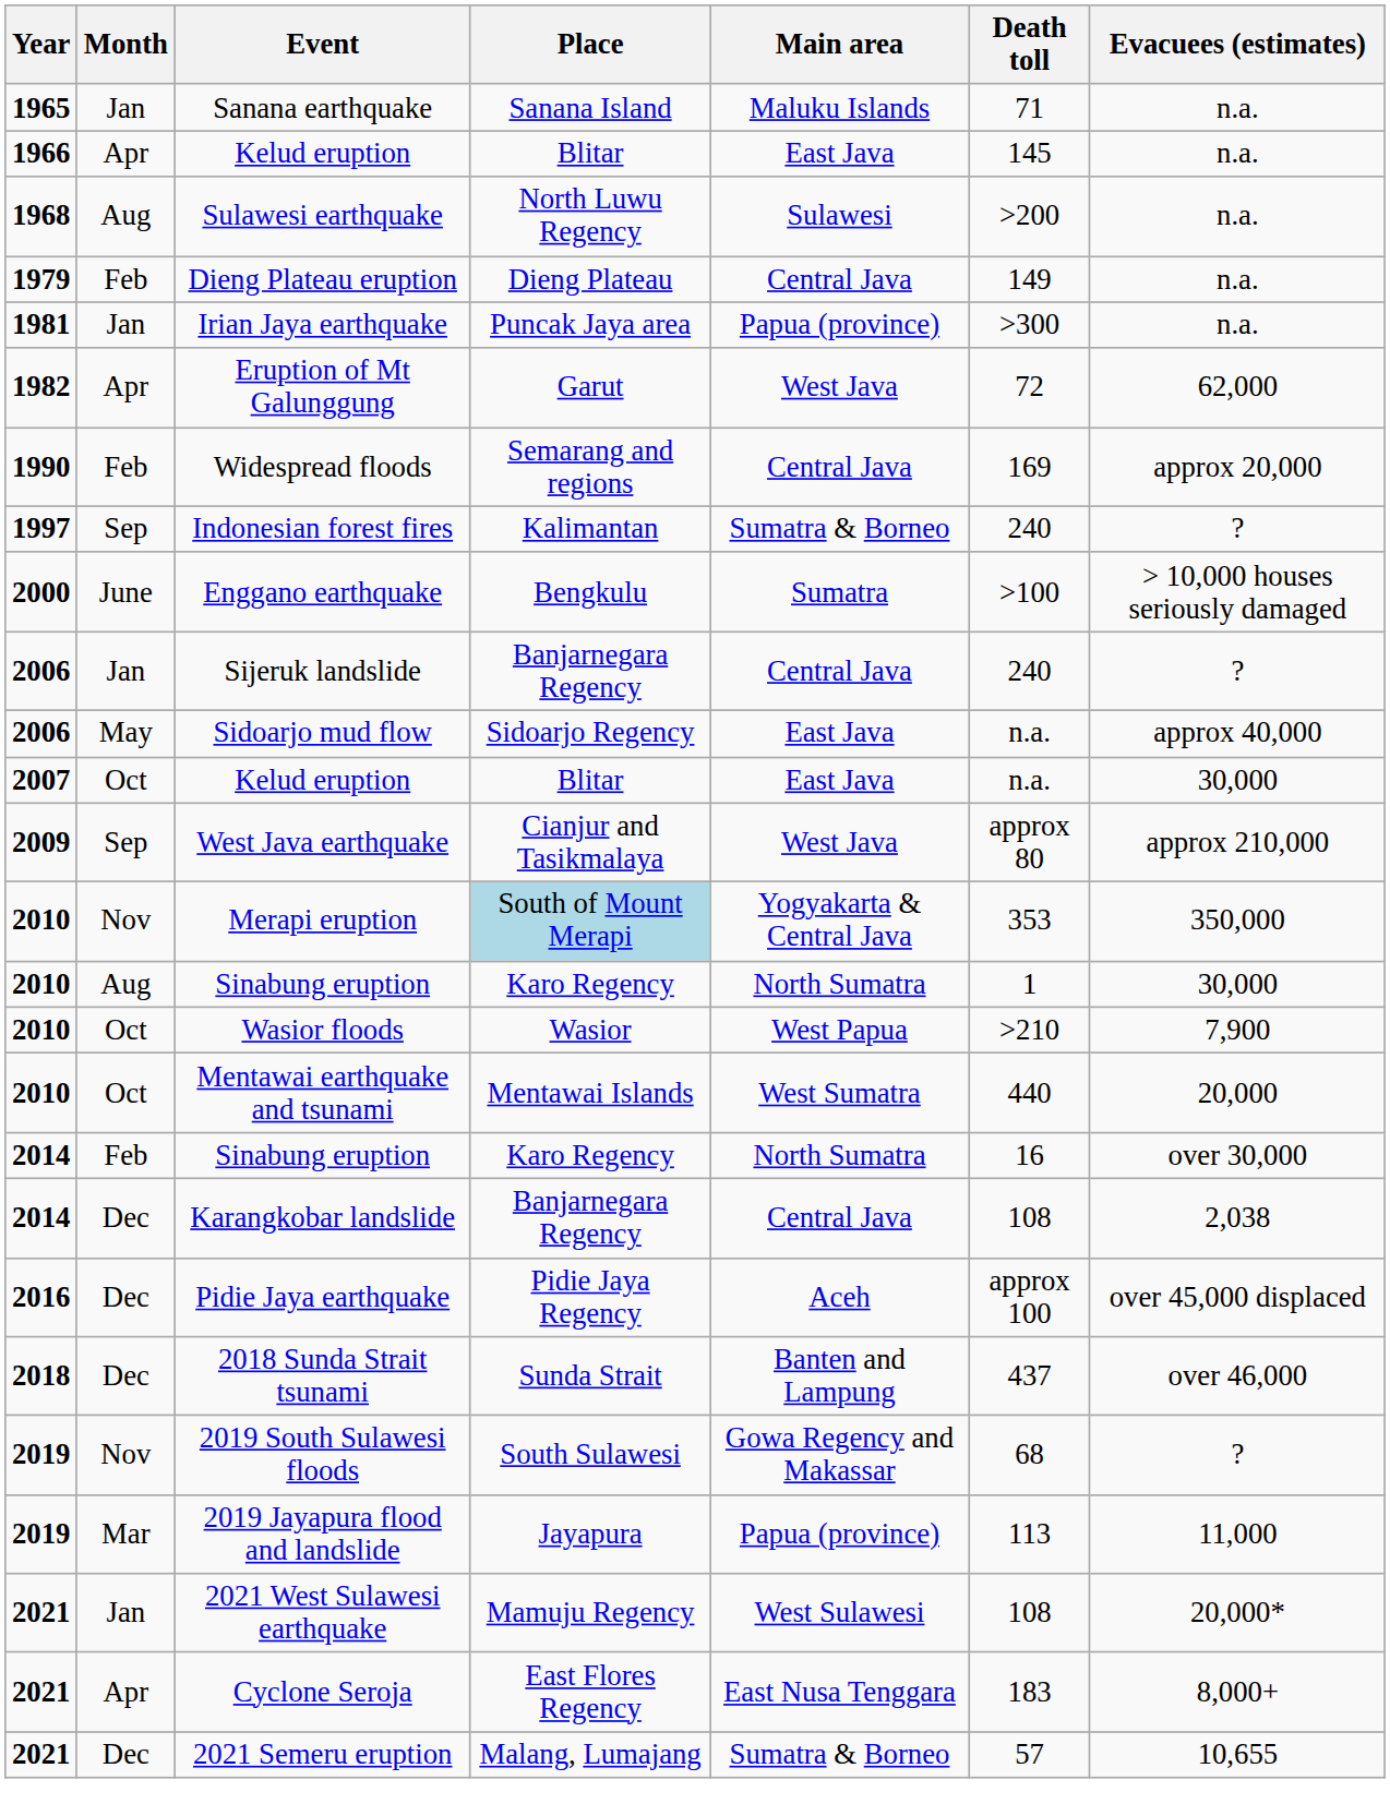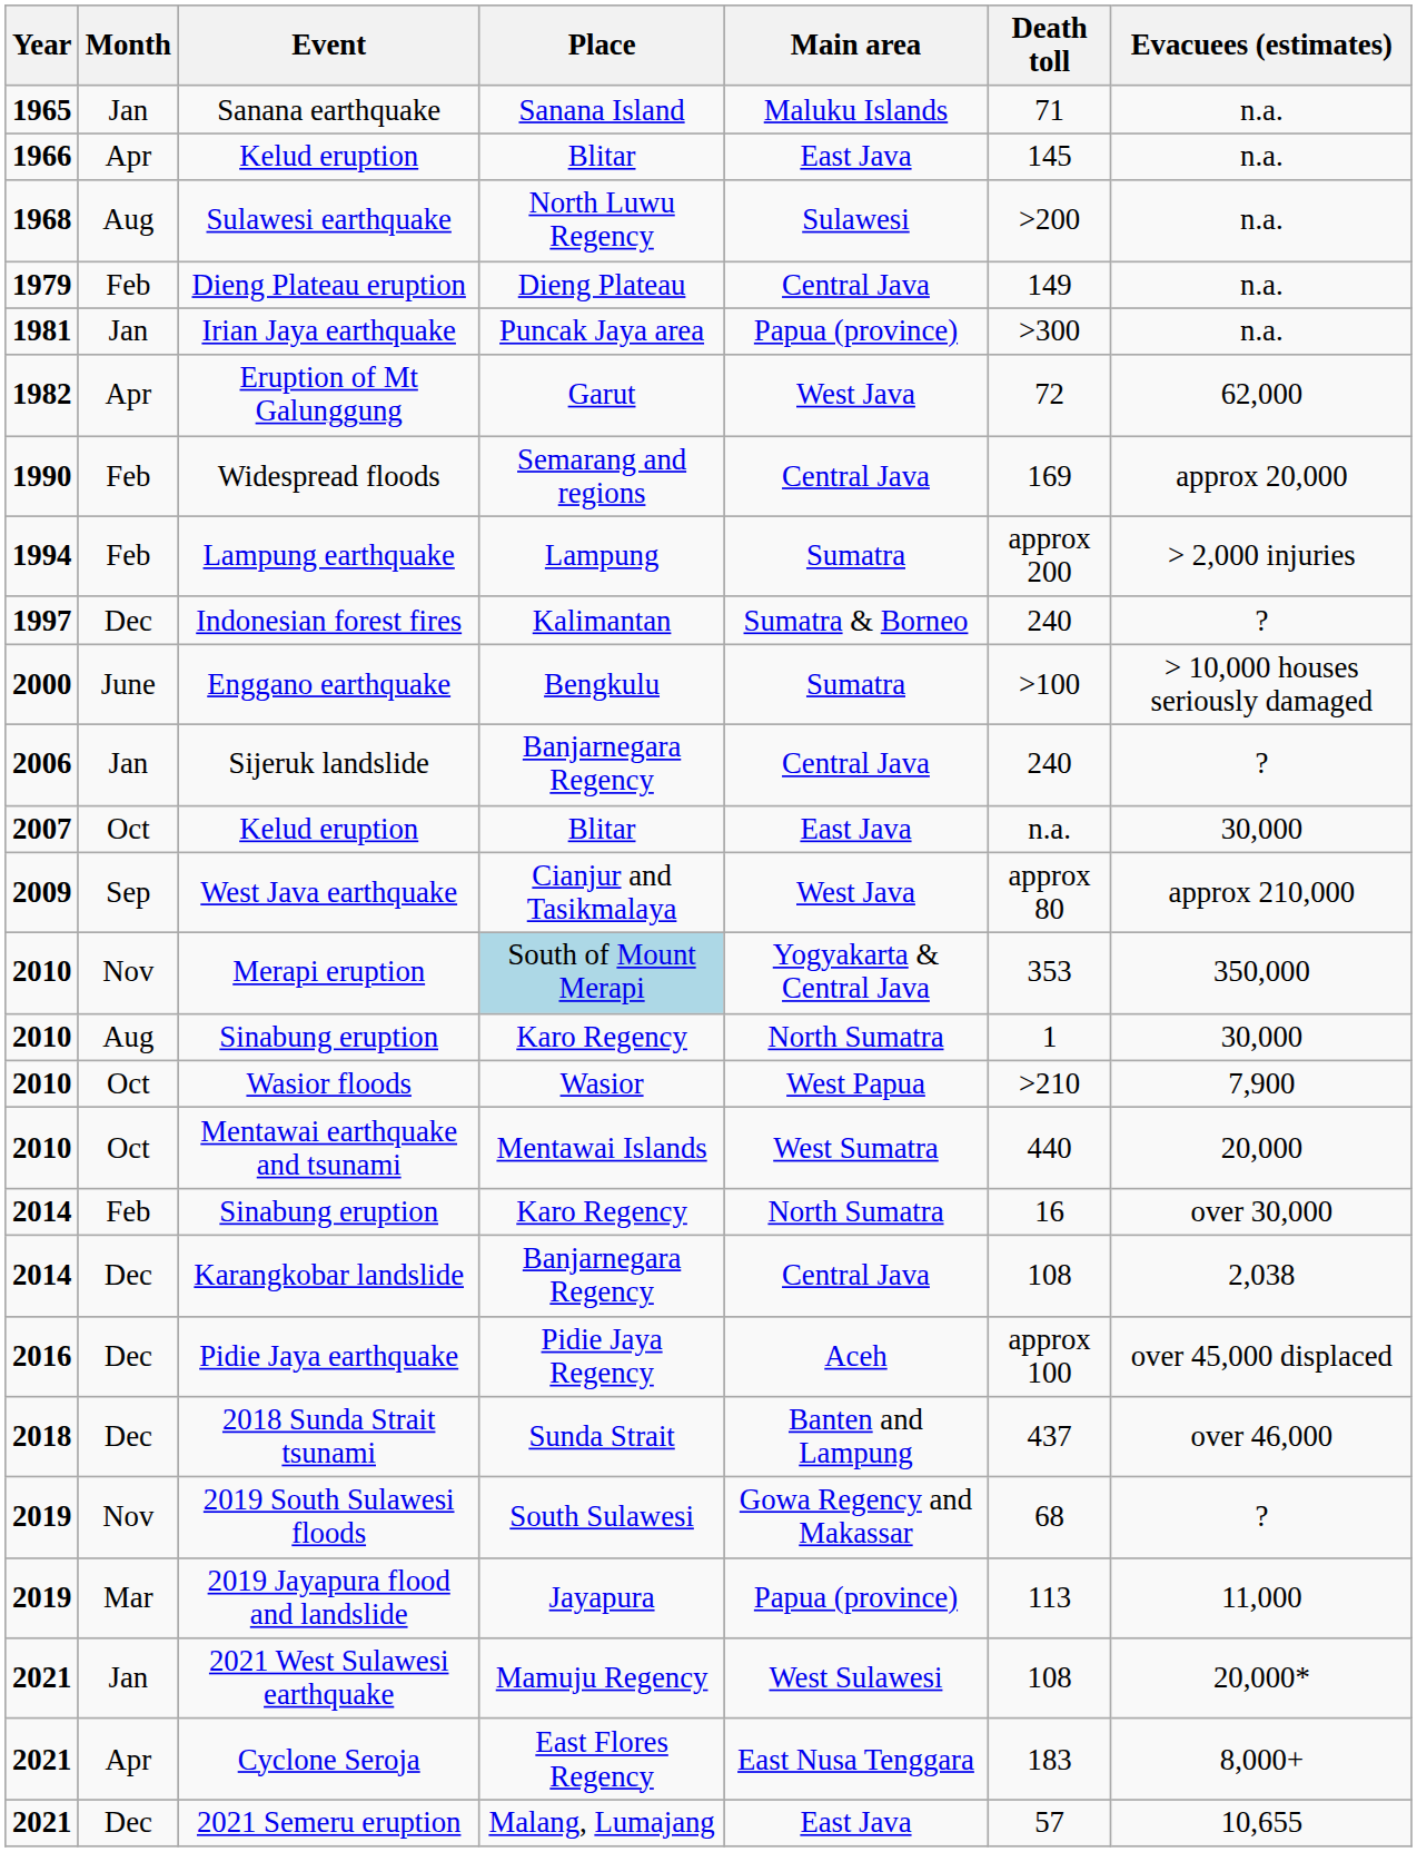 <table class="wikitable" style="text-align:center; width:60%;">
 <tr>
 <th>Year</th>
 <th>Month</th>
 <th>Event</th>
 <th>Place</th>
 <th>Main area</th>
 <th>Death toll</th>
 <th>Evacuees (estimates)</th>
 </tr>
 <tr>
 <td><strong>1965</strong></td>
 <td>Jan</td>
 <td>Sanana earthquake</td>
 <td><a href='#'>Sanana Island</a></td>
 <td><a href='#'>Maluku Islands</a></td>
 <td>71</td>
 <td>n.a.</td>
 </tr>
 <tr>
 <td><strong>1966</strong></td>
 <td>Apr</td>
 <td><a href='#'>Kelud eruption</a></td>
 <td><a href='#'>Blitar</a></td>
 <td><a href='#'>East Java</a></td>
 <td>145</td>
 <td>n.a.</td>
 </tr>
 <tr>
 <td><strong>1968</strong></td>
 <td>Aug</td>
 <td><a href='#'>Sulawesi earthquake</a></td>
 <td><a href='#'>North Luwu Regency</a></td>
 <td><a href='#'>Sulawesi</a></td>
 <td>>200</td>
 <td>n.a.</td>
 </tr>
 <tr>
 <td><strong>1979</strong></td>
 <td>Feb</td>
 <td><a href='#'>Dieng Plateau eruption</a></td>
 <td><a href='#'>Dieng Plateau</a></td>
 <td><a href='#'>Central Java</a></td>
 <td>149</td>
 <td>n.a.</td>
 </tr>
 <tr>
 <td><strong>1981</strong></td>
 <td>Jan</td>
 <td><a href='#'>Irian Jaya earthquake</a></td>
 <td><a href='#'>Puncak Jaya area</a></td>
 <td><a href='#'>Papua (province)</a></td>
 <td>>300</td>
 <td>n.a.</td>
 </tr>
 <tr>
 <td><strong>1982</strong></td>
 <td>Apr</td>
 <td><a href='#'>Eruption of Mt Galunggung</a></td>
 <td><a href='#'>Garut</a></td>
 <td><a href='#'>West Java</a></td>
 <td>72</td>
 <td>62,000</td>
 </tr>
 <tr>
 <td><strong>1990</strong></td>
 <td>Feb</td>
 <td>Widespread floods</td>
 <td><a href='#'>Semarang and regions</a></td>
 <td><a href='#'>Central Java</a></td>
 <td>169</td>
 <td>approx 20,000</td>
 </tr>
 <tr>
+<td><strong>1994</strong></td>
+<td>Feb</td>
+<td><a href='#'>Lampung earthquake</a></td>
+<td><a href='#'>Lampung</a></td>
+<td><a href='#'>Sumatra</a></td>
+<td>approx 200</td>
+<td>> 2,000 injuries</td>
+</tr>
+<tr>
 <td><strong>1997</strong></td>
-<td>Sep</td>
+<td>Dec</td>
 <td><a href='#'>Indonesian forest fires</a></td>
 <td><a href='#'>Kalimantan</a></td>
 <td><a href='#'>Sumatra</a> & <a href='#'>Borneo</a></td>
 <td>240</td>
 <td>?</td>
 </tr>
 <tr>
 <td><strong>2000</strong></td>
 <td>June</td>
 <td><a href='#'>Enggano earthquake</a></td>
 <td><a href='#'>Bengkulu</a></td>
 <td><a href='#'>Sumatra</a></td>
 <td>>100</td>
 <td>> 10,000 houses seriously damaged</td>
 </tr>
 <tr>
 <td><strong>2006</strong></td>
 <td>Jan</td>
 <td>Sijeruk landslide</td>
 <td><a href='#'>Banjarnegara Regency</a></td>
 <td><a href='#'>Central Java</a></td>
 <td>240</td>
 <td>?</td>
-</tr>
-<tr>
-<td><strong>2006</strong></td>
-<td>May</td>
-<td><a href='#'>Sidoarjo mud flow</a></td>
-<td><a href='#'>Sidoarjo Regency</a></td>
-<td><a href='#'>East Java</a></td>
-<td>n.a.</td>
-<td>approx 40,000</td>
 </tr>
 <tr>
 <td><strong>2007</strong></td>
 <td>Oct</td>
 <td><a href='#'>Kelud eruption</a></td>
 <td><a href='#'>Blitar</a></td>
 <td><a href='#'>East Java</a></td>
 <td>n.a.</td>
 <td>30,000</td>
 </tr>
 <tr>
 <td><strong>2009</strong></td>
 <td>Sep</td>
 <td><a href='#'>West Java earthquake</a></td>
 <td><a href='#'>Cianjur</a> and <a href='#'>Tasikmalaya</a></td>
 <td><a href='#'>West Java</a></td>
 <td>approx 80</td>
 <td>approx 210,000</td>
 </tr>
 <tr>
 <td><strong>2010</strong></td>
 <td>Nov</td>
 <td><a href='#'>Merapi eruption</a></td>
 <td style="background: lightblue;">South of <a href='#'>Mount Merapi</a></td>
 <td><a href='#'>Yogyakarta</a> & <a href='#'>Central Java</a></td>
 <td>353</td>
 <td>350,000</td>
 </tr>
 <tr>
 <td><strong>2010</strong></td>
 <td>Aug</td>
 <td><a href='#'>Sinabung eruption</a></td>
 <td><a href='#'>Karo Regency</a></td>
 <td><a href='#'>North Sumatra</a></td>
 <td>1</td>
 <td>30,000</td>
 </tr>
 <tr>
 <td><strong>2010</strong></td>
 <td>Oct</td>
 <td><a href='#'>Wasior floods</a></td>
 <td><a href='#'>Wasior</a></td>
 <td><a href='#'>West Papua</a></td>
 <td>>210</td>
 <td>7,900</td>
 </tr>
 <tr>
 <td><strong>2010</strong></td>
 <td>Oct</td>
 <td><a href='#'>Mentawai earthquake and tsunami</a></td>
 <td><a href='#'>Mentawai Islands</a></td>
 <td><a href='#'>West Sumatra</a></td>
 <td>440</td>
 <td>20,000</td>
 </tr>
 <tr>
 <td><strong>2014</strong></td>
 <td>Feb</td>
 <td><a href='#'>Sinabung eruption</a></td>
 <td><a href='#'>Karo Regency</a></td>
 <td><a href='#'>North Sumatra</a></td>
 <td>16</td>
 <td>over 30,000</td>
 </tr>
 <tr>
 <td><strong>2014</strong></td>
 <td>Dec</td>
 <td><a href='#'>Karangkobar landslide</a></td>
 <td><a href='#'>Banjarnegara Regency</a></td>
 <td><a href='#'>Central Java</a></td>
 <td>108</td>
 <td>2,038</td>
 </tr>
 <tr>
 <td><strong>2016</strong></td>
 <td>Dec</td>
 <td><a href='#'>Pidie Jaya earthquake</a></td>
 <td><a href='#'>Pidie Jaya Regency</a></td>
 <td><a href='#'>Aceh</a></td>
 <td>approx 100</td>
 <td>over 45,000 displaced</td>
 </tr>
 <tr>
 <td><strong>2018</strong></td>
 <td>Dec</td>
 <td><a href='#'>2018 Sunda Strait tsunami</a></td>
 <td><a href='#'>Sunda Strait</a></td>
 <td><a href='#'>Banten</a> and <a href='#'>Lampung</a></td>
 <td>437</td>
 <td>over 46,000</td>
 </tr>
 <tr>
 <td><strong>2019</strong></td>
 <td>Nov</td>
 <td><a href='#'>2019 South Sulawesi floods</a></td>
 <td><a href='#'>South Sulawesi</a></td>
 <td><a href='#'>Gowa Regency</a> and <a href='#'>Makassar</a></td>
 <td>68</td>
 <td>?</td>
 </tr>
 <tr>
 <td><strong>2019</strong></td>
 <td>Mar</td>
 <td><a href='#'>2019 Jayapura flood and landslide</a></td>
 <td><a href='#'>Jayapura</a></td>
 <td><a href='#'>Papua (province)</a></td>
 <td>113</td>
 <td>11,000</td>
 </tr>
 <tr>
 <td><strong>2021</strong></td>
 <td>Jan</td>
 <td><a href='#'>2021 West Sulawesi earthquake</a></td>
 <td><a href='#'>Mamuju Regency</a></td>
 <td><a href='#'>West Sulawesi</a></td>
 <td>108</td>
 <td>20,000*</td>
 </tr>
 <tr>
 <td><strong>2021</strong></td>
 <td>Apr</td>
 <td><a href='#'>Cyclone Seroja</a></td>
 <td><a href='#'>East Flores Regency</a></td>
 <td><a href='#'>East Nusa Tenggara</a></td>
 <td>183</td>
 <td>8,000+</td>
 </tr>
 <tr>
 <td><strong>2021</strong></td>
 <td>Dec</td>
 <td><a href='#'>2021 Semeru eruption</a></td>
 <td><a href='#'>Malang</a>, <a href='#'>Lumajang</a></td>
-<td><a href='#'>Sumatra</a> & <a href='#'>Borneo</a></td>
+<td><a href='#'>East Java</a></td>
 <td>57</td>
 <td>10,655</td>
 </tr>
 </table>
